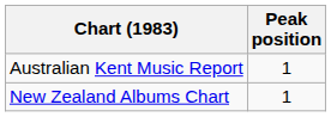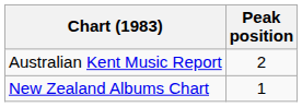 <table class="wikitable">
 <tr>
 <th>Chart (1983)</th>
 <th>Peak<br>position</th>
 </tr>
 <tr>
 <td>Australian <a href='#'>Kent Music Report</a></td>
-<td align="center">1</td>
+<td align="center">2</td>
 </tr>
 <tr>
 <td><a href='#'>New Zealand Albums Chart</a></td>
 <td align="center">1</td>
 </tr>
 </table>
